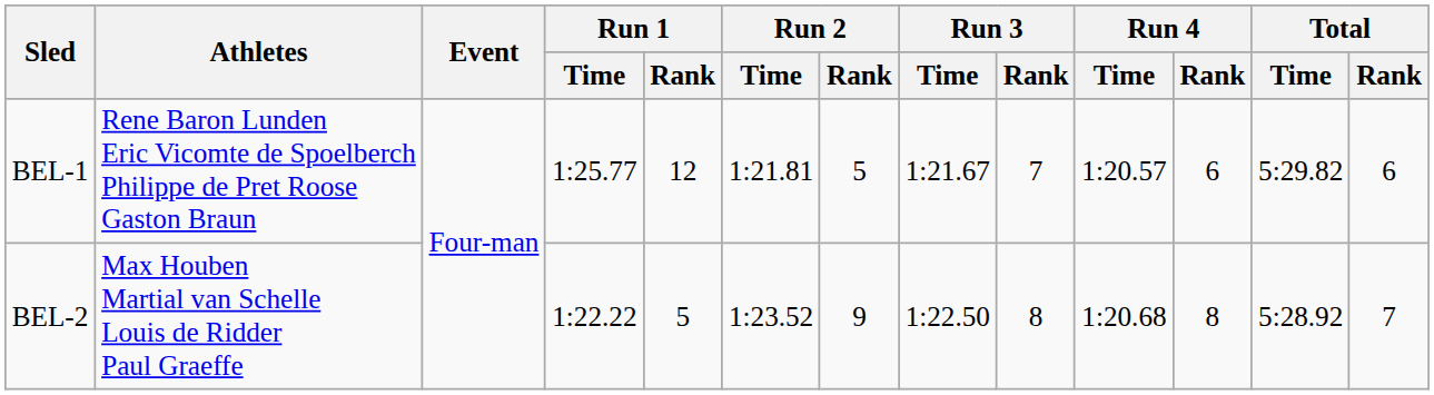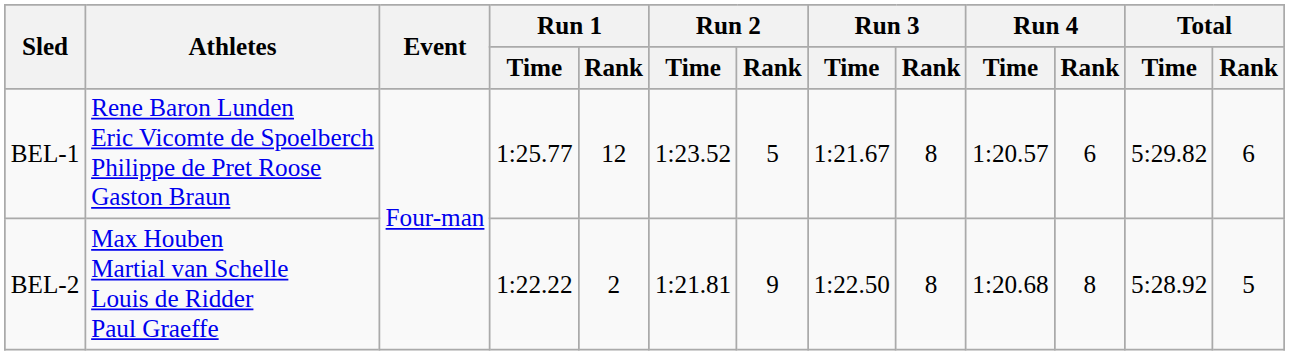 <table class="wikitable" border="1" style="font-size:90%">
 <tr>
 <th rowspan="2">Sled</th>
 <th rowspan="2">Athletes</th>
 <th rowspan="2">Event</th>
 <th colspan="2">Run 1</th>
 <th colspan="2">Run 2</th>
 <th colspan="2">Run 3</th>
 <th colspan="2">Run 4</th>
 <th colspan="2">Total</th>
 </tr>
 <tr>
 <th>Time</th>
 <th>Rank</th>
 <th>Time</th>
 <th>Rank</th>
 <th>Time</th>
 <th>Rank</th>
 <th>Time</th>
 <th>Rank</th>
 <th>Time</th>
 <th>Rank</th>
 </tr>
 <tr>
 <td align="center">BEL-1</td>
 <td><a href='#'>Rene Baron Lunden</a><br><a href='#'>Eric Vicomte de Spoelberch</a><br><a href='#'>Philippe de Pret Roose</a><br><a href='#'>Gaston Braun</a></td>
 <td rowspan=2 align="center"><a href='#'>Four-man</a></td>
 <td align="center">1:25.77</td>
 <td align="center">12</td>
-<td align="center">1:21.81</td>
+<td align="center">1:23.52</td>
 <td align="center">5</td>
 <td align="center">1:21.67</td>
-<td align="center">7</td>
+<td align="center">8</td>
 <td align="center">1:20.57</td>
 <td align="center">6</td>
 <td align="center">5:29.82</td>
 <td align="center">6</td>
 </tr>
 <tr>
 <td align="center">BEL-2</td>
 <td><a href='#'>Max Houben</a><br><a href='#'>Martial van Schelle</a><br><a href='#'>Louis de Ridder</a><br><a href='#'>Paul Graeffe</a></td>
 <td align="center">1:22.22</td>
-<td align="center">5</td>
-<td align="center">1:23.52</td>
+<td align="center">2</td>
+<td align="center">1:21.81</td>
 <td align="center">9</td>
 <td align="center">1:22.50</td>
 <td align="center">8</td>
 <td align="center">1:20.68</td>
 <td align="center">8</td>
 <td align="center">5:28.92</td>
-<td align="center">7</td>
+<td align="center">5</td>
 </tr>
 </table>
